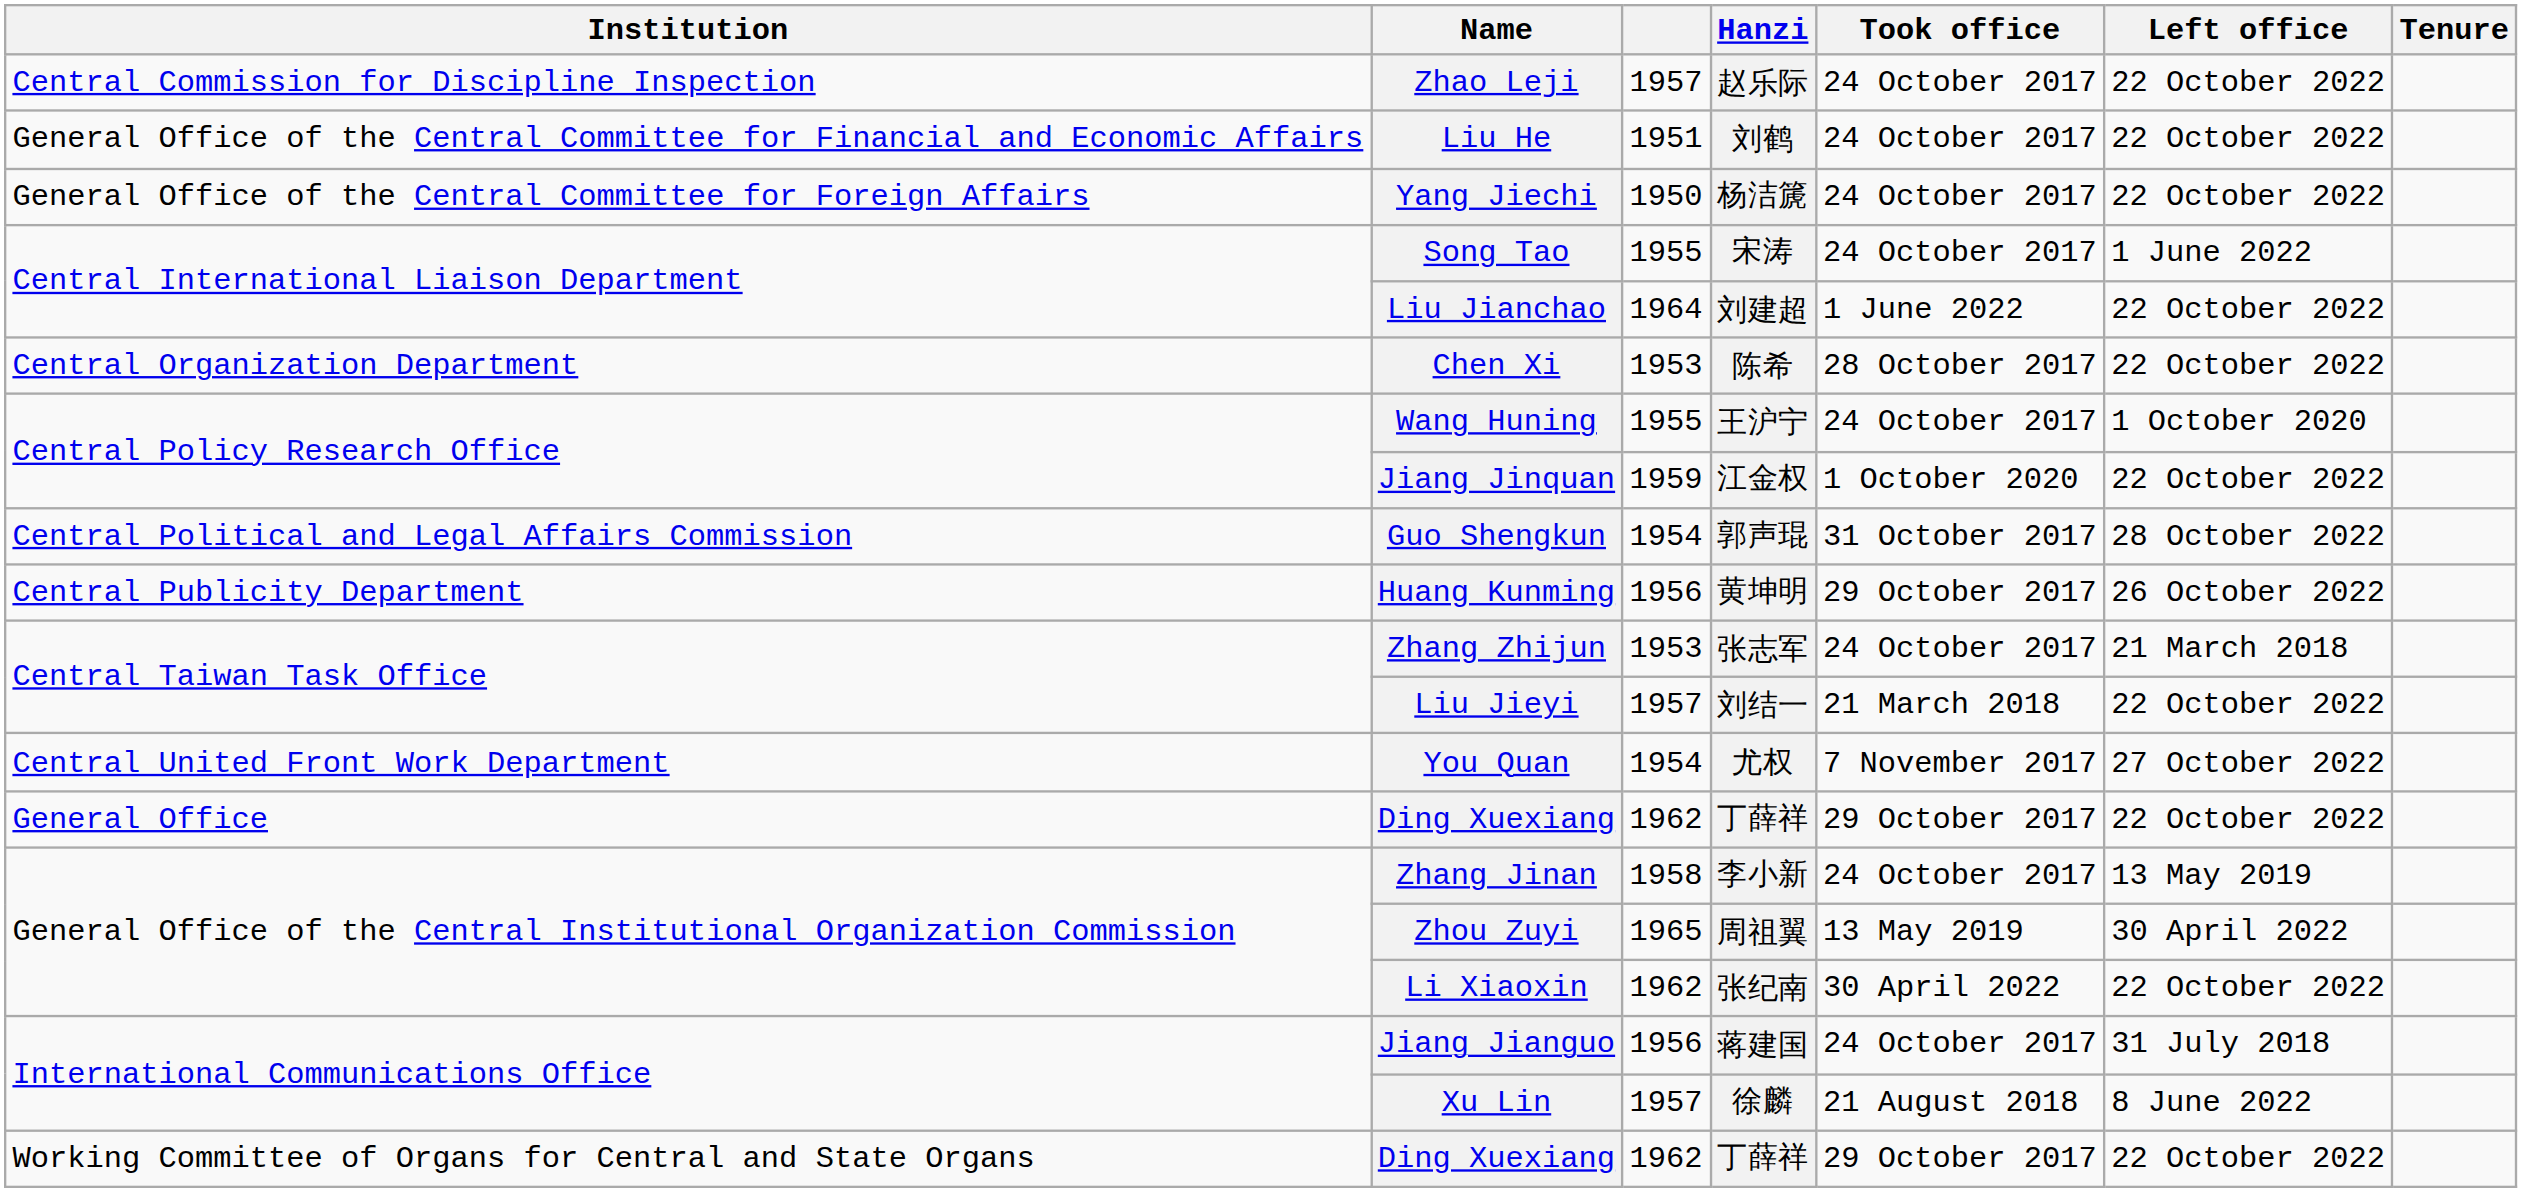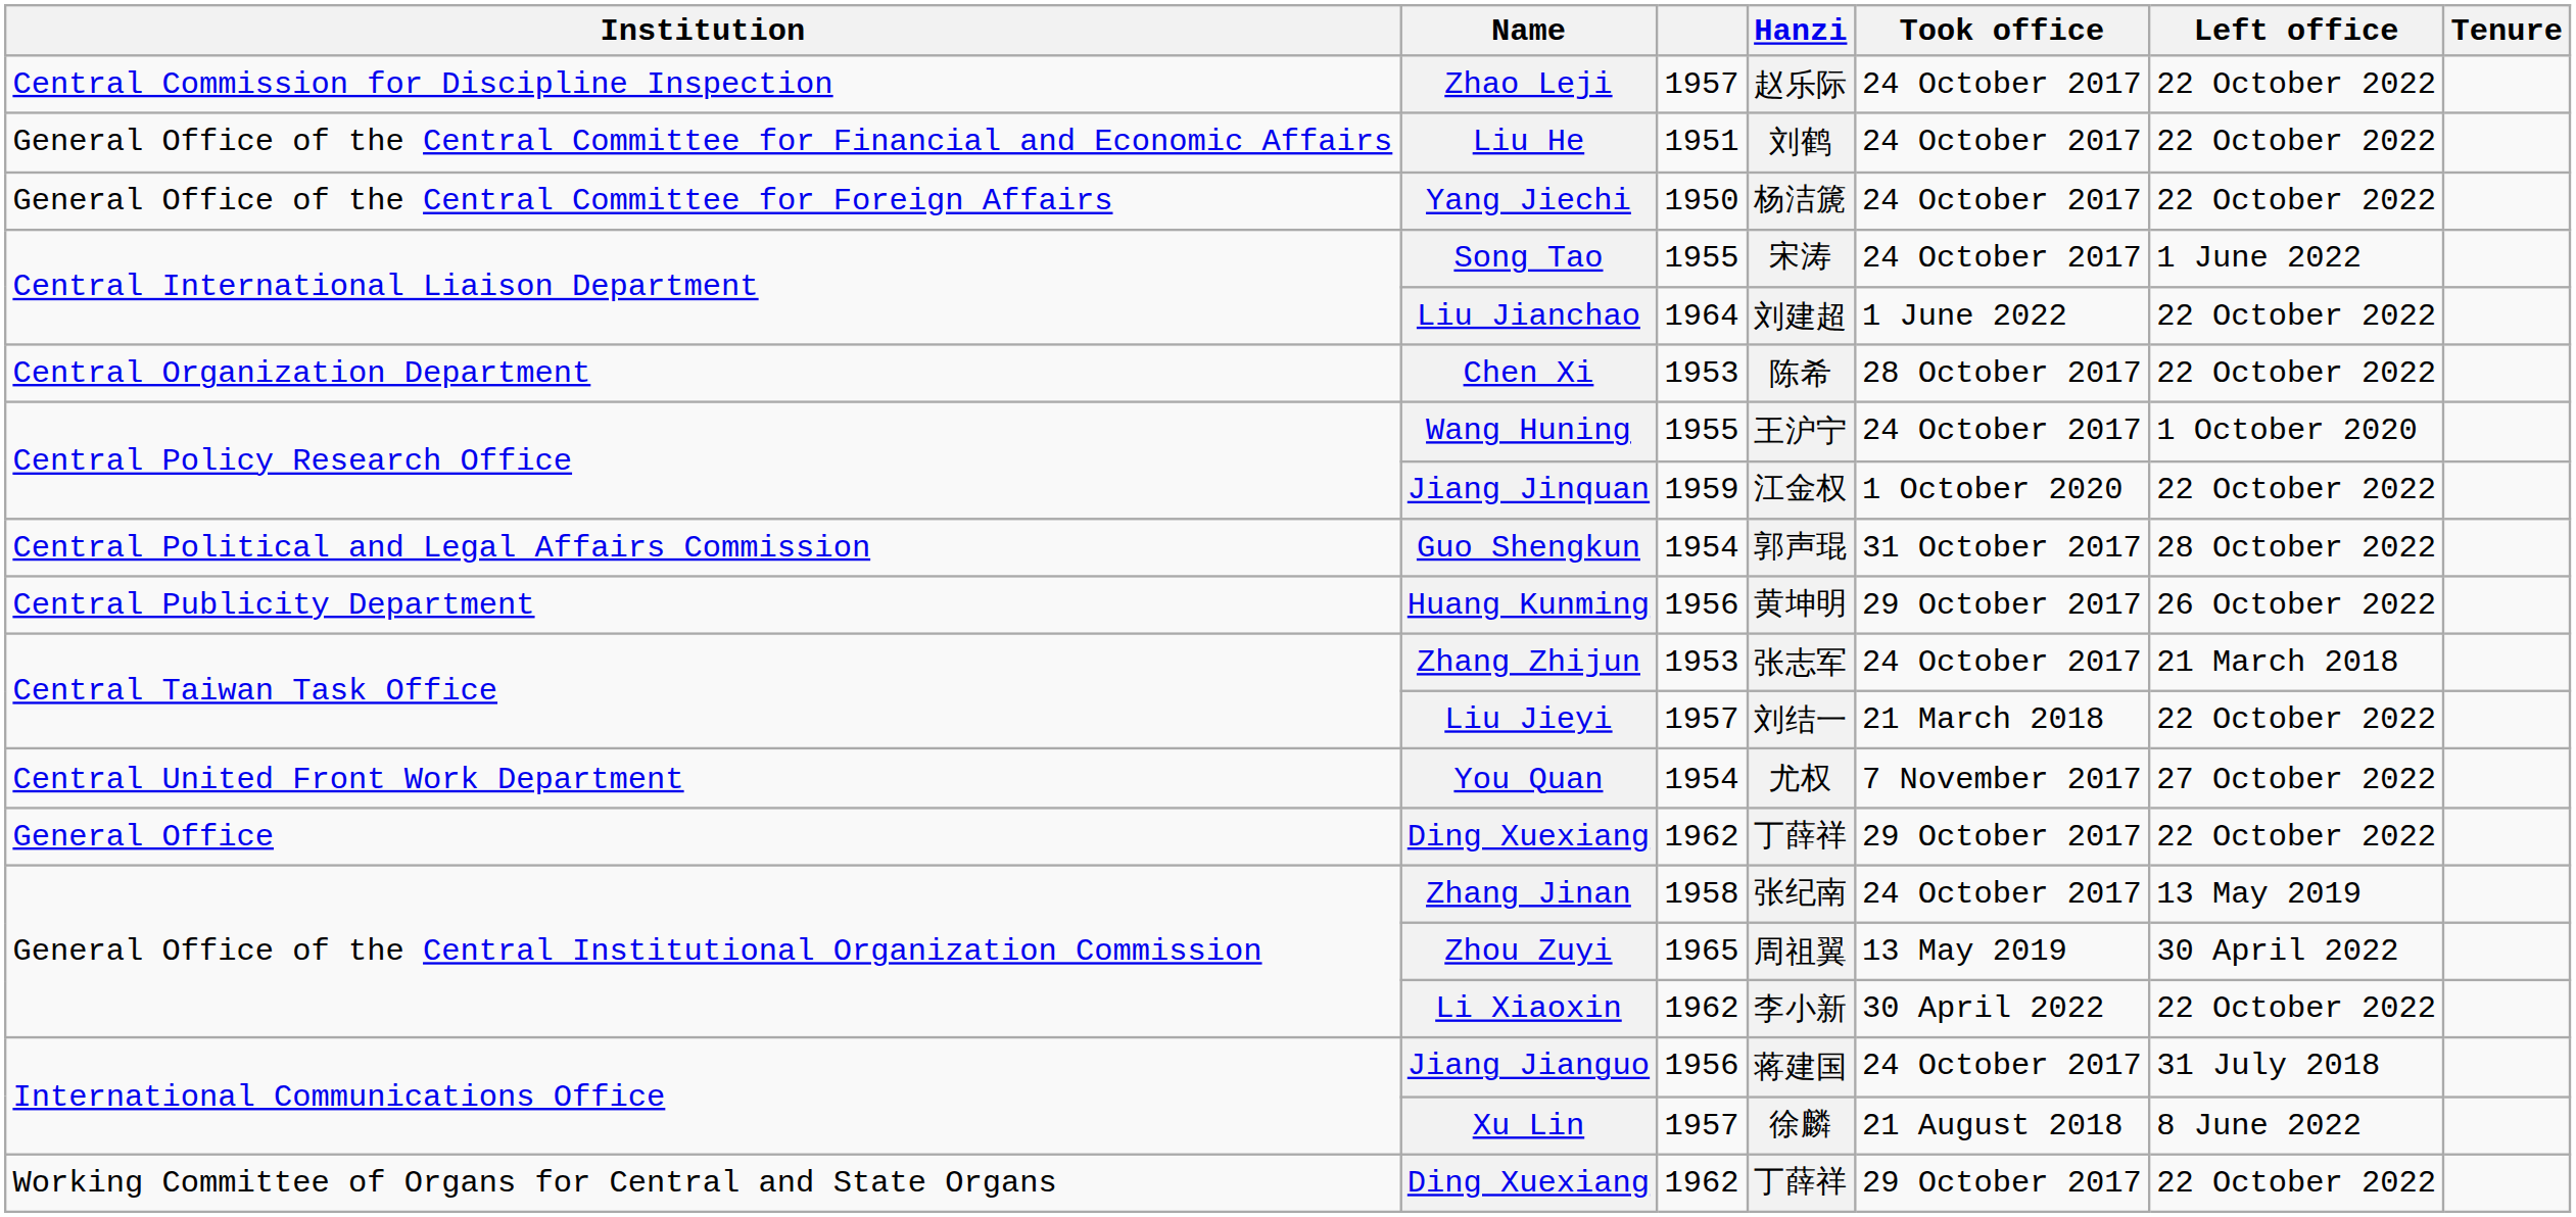 <table class="wikitable sortable">
 <tr>
 <th scope="col">Institution</th>
 <th scope="col">Name</th>
 <th scope="col"></th>
 <th class="unsortable"><a href='#'>Hanzi</a></th>
 <th scope="col">Took office</th>
 <th scope="col">Left office</th>
 <th scope="col">Tenure</th>
 </tr>
 <tr>
 <td><a href='#'>Central Commission for Discipline Inspection</a></td>
 <th align="center" scope="row" style="font-weight:normal;"><a href='#'>Zhao Leji</a></th>
 <td align="center">1957</td>
 <th align="center" scope="row" style="font-weight:normal;">赵乐际</th>
 <td>24 October 2017</td>
 <td>22 October 2022</td>
 <td></td>
 </tr>
 <tr>
 <td>General Office of the <a href='#'>Central Committee for Financial and Economic Affairs</a></td>
 <th align="center" scope="row" style="font-weight:normal;"><a href='#'>Liu He</a></th>
 <td align="center">1951</td>
 <th align="center" scope="row" style="font-weight:normal;">刘鹤</th>
 <td>24 October 2017</td>
 <td>22 October 2022</td>
 <td></td>
 </tr>
 <tr>
 <td>General Office of the <a href='#'>Central Committee for Foreign Affairs</a></td>
 <th align="center" scope="row" style="font-weight:normal;"><a href='#'>Yang Jiechi</a></th>
 <td align="center">1950</td>
 <th align="center" scope="row" style="font-weight:normal;">杨洁篪</th>
 <td>24 October 2017</td>
 <td>22 October 2022</td>
 <td></td>
 </tr>
 <tr>
 <td rowspan="2"><a href='#'>Central International Liaison Department</a></td>
 <th align="center" scope="row" style="font-weight:normal;"><a href='#'>Song Tao</a></th>
 <td align="center">1955</td>
 <th align="center" scope="row" style="font-weight:normal;">宋涛</th>
 <td>24 October 2017</td>
 <td>1 June 2022</td>
 <td></td>
 </tr>
 <tr>
 <th align="center" scope="row" style="font-weight:normal;"><a href='#'>Liu Jianchao</a></th>
 <td align="center">1964</td>
 <th align="center" scope="row" style="font-weight:normal;">刘建超</th>
 <td>1 June 2022</td>
 <td>22 October 2022</td>
 <td></td>
 </tr>
 <tr>
 <td><a href='#'>Central Organization Department</a></td>
 <th align="center" scope="row" style="font-weight:normal;"><a href='#'>Chen Xi</a></th>
 <td align="center">1953</td>
 <th align="center" scope="row" style="font-weight:normal;">陈希</th>
 <td>28 October 2017</td>
 <td>22 October 2022</td>
 <td></td>
 </tr>
 <tr>
 <td rowspan="2"><a href='#'>Central Policy Research Office</a></td>
 <th align="center" scope="row" style="font-weight:normal;"><a href='#'>Wang Huning</a></th>
 <td align="center">1955</td>
 <th align="center" scope="row" style="font-weight:normal;">王沪宁</th>
 <td>24 October 2017</td>
 <td>1 October 2020</td>
 <td></td>
 </tr>
 <tr>
 <th align="center" scope="row" style="font-weight:normal;"><a href='#'>Jiang Jinquan</a></th>
 <td align="center">1959</td>
 <th align="center" scope="row" style="font-weight:normal;">江金权</th>
 <td>1 October 2020</td>
 <td>22 October 2022</td>
 <td></td>
 </tr>
 <tr>
 <td><a href='#'>Central Political and Legal Affairs Commission</a></td>
 <th align="center" scope="row" style="font-weight:normal;"><a href='#'>Guo Shengkun</a></th>
 <td align="center">1954</td>
 <th align="center" scope="row" style="font-weight:normal;">郭声琨</th>
 <td>31 October 2017</td>
 <td>28 October 2022</td>
 <td></td>
 </tr>
 <tr>
 <td><a href='#'>Central Publicity Department</a></td>
 <th align="center" scope="row" style="font-weight:normal;"><a href='#'>Huang Kunming</a></th>
 <td align="center">1956</td>
 <th align="center" scope="row" style="font-weight:normal;">黄坤明</th>
 <td>29 October 2017</td>
 <td>26 October 2022</td>
 <td></td>
 </tr>
 <tr>
 <td rowspan=2><a href='#'>Central Taiwan Task Office</a></td>
 <th align="center" scope="row" style="font-weight:normal;"><a href='#'>Zhang Zhijun</a></th>
 <td align="center">1953</td>
 <th align="center" scope="row" style="font-weight:normal;">张志军</th>
 <td>24 October 2017</td>
 <td>21 March 2018</td>
 <td></td>
 </tr>
 <tr>
 <th align="center" scope="row" style="font-weight:normal;"><a href='#'>Liu Jieyi</a></th>
 <td align="center">1957</td>
 <th align="center" scope="row" style="font-weight:normal;">刘结一</th>
 <td>21 March 2018</td>
 <td>22 October 2022</td>
 <td></td>
 </tr>
 <tr>
 <td><a href='#'>Central United Front Work Department</a></td>
 <th align="center" scope="row" style="font-weight:normal;"><a href='#'>You Quan</a></th>
 <td align="center">1954</td>
 <th align="center" scope="row" style="font-weight:normal;">尤权</th>
 <td>7 November 2017</td>
 <td>27 October 2022</td>
 <td></td>
 </tr>
 <tr>
 <td><a href='#'>General Office</a></td>
 <th align="center" scope="row" style="font-weight:normal;"><a href='#'>Ding Xuexiang</a></th>
 <td align="center">1962</td>
 <th align="center" scope="row" style="font-weight:normal;">丁薛祥</th>
 <td>29 October 2017</td>
 <td>22 October 2022</td>
 <td></td>
 </tr>
 <tr>
 <td rowspan="3">General Office of the <a href='#'>Central Institutional Organization Commission</a></td>
 <th align="center" scope="row" style="font-weight:normal;"><a href='#'>Zhang Jinan</a></th>
 <td align="center">1958</td>
-<th align="center" scope="row" style="font-weight:normal;">李小新</th>
+<th align="center" scope="row" style="font-weight:normal;">张纪南</th>
 <td>24 October 2017</td>
 <td>13 May 2019</td>
 <td></td>
 </tr>
 <tr>
 <th align="center" scope="row" style="font-weight:normal;"><a href='#'>Zhou Zuyi</a></th>
 <td align="center">1965</td>
 <th align="center" scope="row" style="font-weight:normal;">周祖翼</th>
 <td>13 May 2019</td>
 <td>30 April 2022</td>
 <td></td>
 </tr>
 <tr>
 <th align="center" scope="row" style="font-weight:normal;"><a href='#'>Li Xiaoxin</a></th>
 <td align="center">1962</td>
-<th align="center" scope="row" style="font-weight:normal;">张纪南</th>
+<th align="center" scope="row" style="font-weight:normal;">李小新</th>
 <td>30 April 2022</td>
 <td>22 October 2022</td>
 <td></td>
 </tr>
 <tr>
 <td rowspan=2><a href='#'>International Communications Office</a></td>
 <th align="center" scope="row" style="font-weight:normal;"><a href='#'>Jiang Jianguo</a></th>
 <td align="center">1956</td>
 <th align="center" scope="row" style="font-weight:normal;">蒋建国</th>
 <td>24 October 2017</td>
 <td>31 July 2018</td>
 <td></td>
 </tr>
 <tr>
 <th align="center" scope="row" style="font-weight:normal;"><a href='#'>Xu Lin</a></th>
 <td align="center">1957</td>
 <th align="center" scope="row" style="font-weight:normal;">徐麟</th>
 <td>21 August 2018</td>
 <td>8 June 2022</td>
 <td></td>
 </tr>
 <tr>
 <td>Working Committee of Organs for Central and State Organs</td>
 <th align="center" scope="row" style="font-weight:normal;"><a href='#'>Ding Xuexiang</a></th>
 <td align="center">1962</td>
 <th align="center" scope="row" style="font-weight:normal;">丁薛祥</th>
 <td>29 October 2017</td>
 <td>22 October 2022</td>
 <td></td>
 </tr>
 </table>
